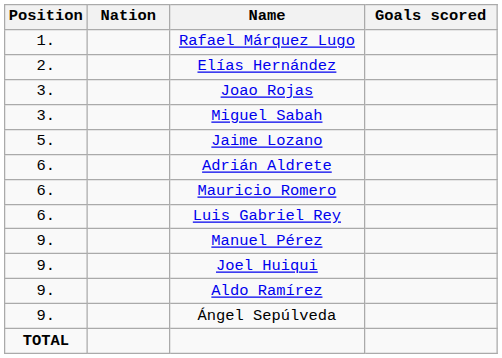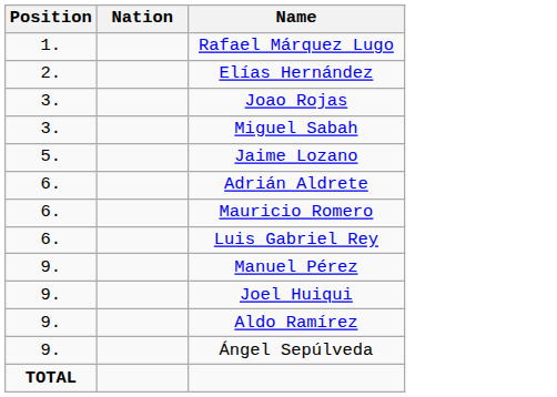 <table class="wikitable" style="font-size: 95%; text-align: center;">
 <tr>
 <th width=60>Position</th>
 <th width=60>Nation</th>
 <th width=150>Name</th>
-<th width=100>Goals scored</th>
 </tr>
 <tr>
 <td>1.</td>
 <td></td>
 <td><a href='#'>Rafael Márquez Lugo</a></td>
-<td></td>
 </tr>
 <tr>
 <td>2.</td>
 <td></td>
 <td><a href='#'>Elías Hernández</a></td>
-<td></td>
 </tr>
 <tr>
 <td>3.</td>
 <td></td>
 <td><a href='#'>Joao Rojas</a></td>
-<td></td>
 </tr>
 <tr>
 <td>3.</td>
 <td></td>
 <td><a href='#'>Miguel Sabah</a></td>
-<td></td>
 </tr>
 <tr>
 <td>5.</td>
 <td></td>
 <td><a href='#'>Jaime Lozano</a></td>
-<td></td>
 </tr>
 <tr>
 <td>6.</td>
 <td></td>
 <td><a href='#'>Adrián Aldrete</a></td>
-<td></td>
 </tr>
 <tr>
 <td>6.</td>
 <td></td>
 <td><a href='#'>Mauricio Romero</a></td>
-<td></td>
 </tr>
 <tr>
 <td>6.</td>
 <td></td>
 <td><a href='#'>Luis Gabriel Rey</a></td>
-<td></td>
 </tr>
 <tr>
 <td>9.</td>
 <td></td>
 <td><a href='#'>Manuel Pérez</a></td>
-<td></td>
 </tr>
 <tr>
 <td>9.</td>
 <td></td>
 <td><a href='#'>Joel Huiqui</a></td>
-<td></td>
 </tr>
 <tr>
 <td>9.</td>
 <td></td>
 <td><a href='#'>Aldo Ramírez</a></td>
-<td></td>
 </tr>
 <tr>
 <td>9.</td>
 <td></td>
 <td>Ángel Sepúlveda</td>
-<td></td>
 </tr>
 <tr>
 <td><strong>TOTAL</strong></td>
 <td></td>
 <td></td>
-<td></td>
 </tr>
 </table>
